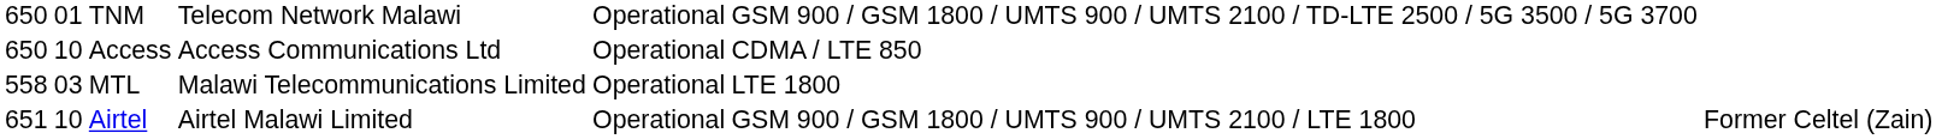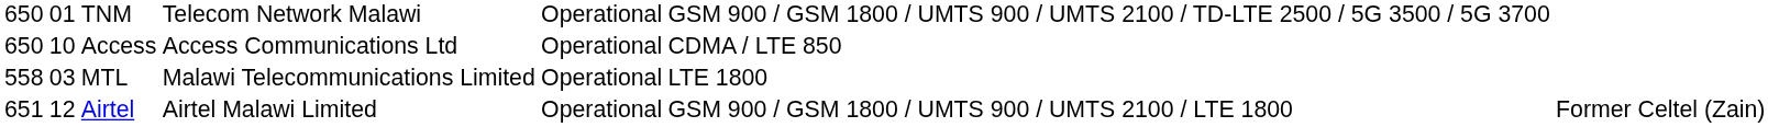 <table>
 <tr>
 <td>650</td>
 <td>01</td>
 <td>TNM</td>
 <td>Telecom Network Malawi</td>
 <td>Operational</td>
 <td>GSM 900 / GSM 1800 / UMTS 900 / UMTS 2100 / TD-LTE 2500 / 5G 3500 / 5G 3700</td>
 <td></td>
 </tr>
 <tr>
 <td>650</td>
 <td>10</td>
 <td>Access</td>
 <td>Access Communications Ltd</td>
 <td>Operational</td>
 <td>CDMA / LTE 850</td>
 <td></td>
 </tr>
 <tr>
 <td>558</td>
 <td>03</td>
 <td>MTL</td>
 <td>Malawi Telecommunications Limited</td>
 <td>Operational</td>
 <td>LTE 1800</td>
 <td></td>
 </tr>
 <tr>
 <td>651</td>
-<td>10</td>
+<td>12</td>
 <td><a href='#'>Airtel</a></td>
 <td>Airtel Malawi Limited</td>
 <td>Operational</td>
 <td>GSM 900 / GSM 1800 / UMTS 900 / UMTS 2100 / LTE 1800</td>
 <td>Former Celtel (Zain)</td>
 </tr>
 </table>
